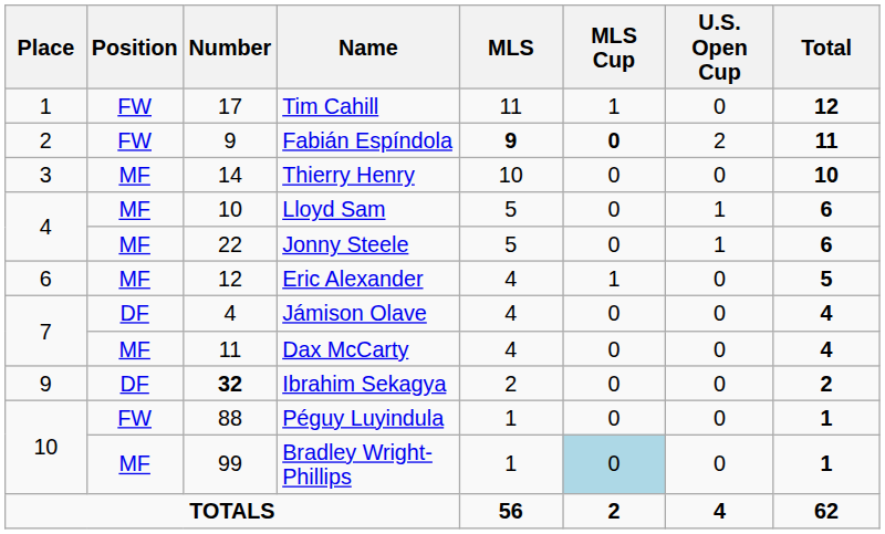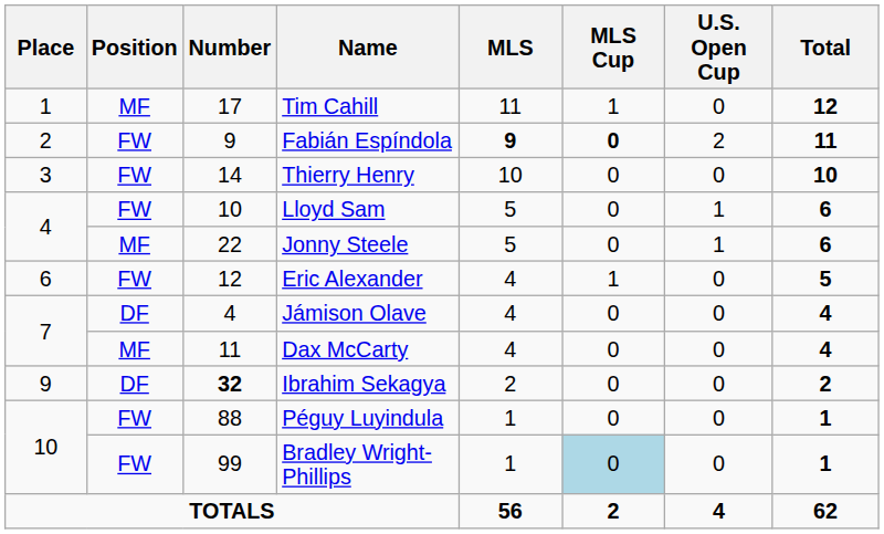 <table class="wikitable" style="font-size: 95%; text-align: center">
 <tr>
 <th width=60>Place</th>
 <th width=60>Position</th>
 <th width=60>Number</th>
 <th width=175>Name</th>
 <th width=100>MLS</th>
 <th width=100>MLS Cup</th>
 <th width=100>U.S. Open Cup</th>
 <th width=100><strong>Total</strong></th>
 </tr>
 <tr>
 <td rowspan=1>1</td>
-<td><a href='#'>FW</a></td>
+<td><a href='#'>MF</a></td>
 <td>17</td>
 <td align=left> <a href='#'>Tim Cahill</a></td>
 <td>11</td>
 <td>1</td>
 <td>0</td>
 <td><strong>12</strong></td>
 </tr>
 <tr>
 <td rowspan=1>2</td>
 <td><a href='#'>FW</a></td>
 <td>9</td>
 <td align=left> <a href='#'>Fabián Espíndola</a></td>
 <td><strong>9</strong></td>
 <td><strong>0</strong></td>
 <td>2</td>
 <td><strong>11</strong></td>
 </tr>
 <tr>
 <td rowspan=1>3</td>
-<td><a href='#'>MF</a></td>
+<td><a href='#'>FW</a></td>
 <td>14</td>
 <td align=left> <a href='#'>Thierry Henry</a></td>
 <td>10</td>
 <td>0</td>
 <td>0</td>
 <td><strong>10</strong></td>
 </tr>
 <tr>
 <td rowspan=2>4</td>
-<td><a href='#'>MF</a></td>
+<td><a href='#'>FW</a></td>
 <td>10</td>
 <td align=left> <a href='#'>Lloyd Sam</a></td>
 <td>5</td>
 <td>0</td>
 <td>1</td>
 <td><strong>6</strong></td>
 </tr>
 <tr>
 <td><a href='#'>MF</a></td>
 <td>22</td>
 <td align=left> <a href='#'>Jonny Steele</a></td>
 <td>5</td>
 <td>0</td>
 <td>1</td>
 <td><strong>6</strong></td>
 </tr>
 <tr>
 <td rowspan=1>6</td>
-<td><a href='#'>MF</a></td>
+<td><a href='#'>FW</a></td>
 <td>12</td>
 <td align=left> <a href='#'>Eric Alexander</a></td>
 <td>4</td>
 <td>1</td>
 <td>0</td>
 <td><strong>5</strong></td>
 </tr>
 <tr>
 <td rowspan=2>7</td>
 <td><a href='#'>DF</a></td>
 <td>4</td>
 <td align=left> <a href='#'>Jámison Olave</a></td>
 <td>4</td>
 <td>0</td>
 <td>0</td>
 <td><strong>4</strong></td>
 </tr>
 <tr>
 <td><a href='#'>MF</a></td>
 <td>11</td>
 <td align=left> <a href='#'>Dax McCarty</a></td>
 <td>4</td>
 <td>0</td>
 <td>0</td>
 <td><strong>4</strong></td>
 </tr>
 <tr>
 <td rowspan=1>9</td>
 <td><a href='#'>DF</a></td>
 <td><strong>32</strong></td>
 <td align=left> <a href='#'>Ibrahim Sekagya</a></td>
 <td>2</td>
 <td>0</td>
 <td>0</td>
 <td><strong>2</strong></td>
 </tr>
 <tr>
 <td rowspan=2>10</td>
 <td><a href='#'>FW</a></td>
 <td>88</td>
 <td align=left> <a href='#'>Péguy Luyindula</a></td>
 <td>1</td>
 <td>0</td>
 <td>0</td>
 <td><strong>1</strong></td>
 </tr>
 <tr>
-<td><a href='#'>MF</a></td>
+<td><a href='#'>FW</a></td>
 <td>99</td>
 <td align=left> <a href='#'>Bradley Wright-Phillips</a></td>
 <td>1</td>
 <td style="background: lightblue;">0</td>
 <td>0</td>
 <td><strong>1</strong></td>
 </tr>
 <tr>
 <td colspan=4><strong>TOTALS</strong></td>
 <td><strong>56</strong></td>
 <td><strong>2</strong></td>
 <td><strong>4</strong></td>
 <td><strong>62</strong></td>
 </tr>
 </table>
